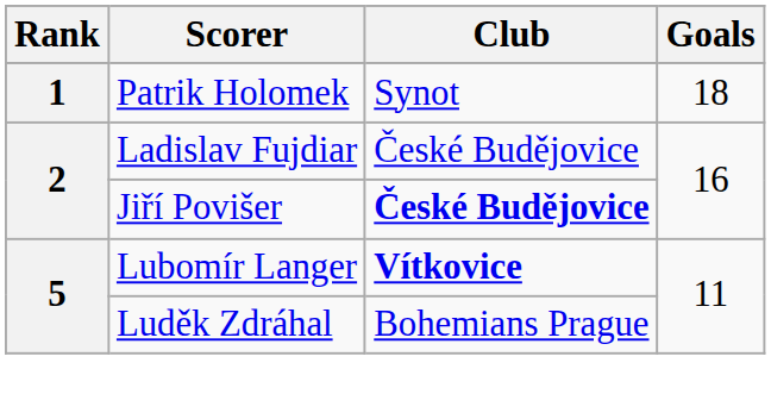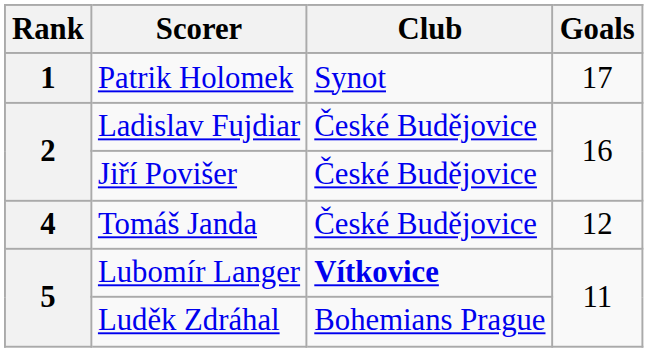 <table class="wikitable" style="text-align:center">
 <tr>
 <th>Rank</th>
 <th>Scorer</th>
 <th>Club</th>
 <th>Goals</th>
 </tr>
 <tr>
 <th>1</th>
 <td align="left"> <a href='#'>Patrik Holomek</a></td>
 <td align="left"><a href='#'>Synot</a></td>
-<td>18</td>
+<td>17</td>
 </tr>
 <tr>
 <th rowspan="2">2</th>
 <td align="left"> <a href='#'>Ladislav Fujdiar</a></td>
 <td align="left"><a href='#'>České Budějovice</a></td>
 <td rowspan="2">16</td>
 </tr>
 <tr>
 <td align="left"> <a href='#'>Jiří Povišer</a></td>
-<td align="left"><strong><a href='#'>České Budějovice</a></strong></td>
+<td align="left"><a href='#'>České Budějovice</a></td>
+</tr>
+<tr>
+<th>4</th>
+<td align="left"> <a href='#'>Tomáš Janda</a></td>
+<td align="left"><a href='#'>České Budějovice</a></td>
+<td>12</td>
 </tr>
 <tr>
 <th rowspan="2">5</th>
 <td align="left"> <a href='#'>Lubomír Langer</a></td>
 <td align="left"><strong><a href='#'>Vítkovice</a></strong></td>
 <td rowspan="2">11</td>
 </tr>
 <tr>
 <td align="left"> <a href='#'>Luděk Zdráhal</a></td>
 <td align="left"><a href='#'>Bohemians Prague</a></td>
 </tr>
 </table>
